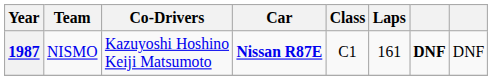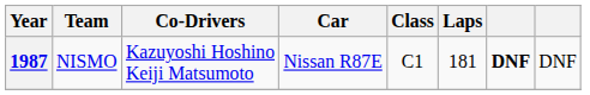 <table class="wikitable" style="text-align:center; font-size:90%">
 <tr>
 <th>Year</th>
 <th>Team</th>
 <th>Co-Drivers</th>
 <th>Car</th>
 <th>Class</th>
 <th>Laps</th>
 <th></th>
 <th></th>
 </tr>
 <tr>
 <th><a href='#'>1987</a></th>
 <td align="left"> <a href='#'>NISMO</a></td>
 <td align="left"> <a href='#'>Kazuyoshi Hoshino</a><br> <a href='#'>Keiji Matsumoto</a></td>
-<td align="left"><strong><a href='#'>Nissan R87E</a></strong></td>
+<td align="left"><a href='#'>Nissan R87E</a></td>
 <td>C1</td>
-<td>161</td>
+<td>181</td>
 <td><strong>DNF</strong></td>
 <td>DNF</td>
 </tr>
 <tr>
 </tr>
 </table>
